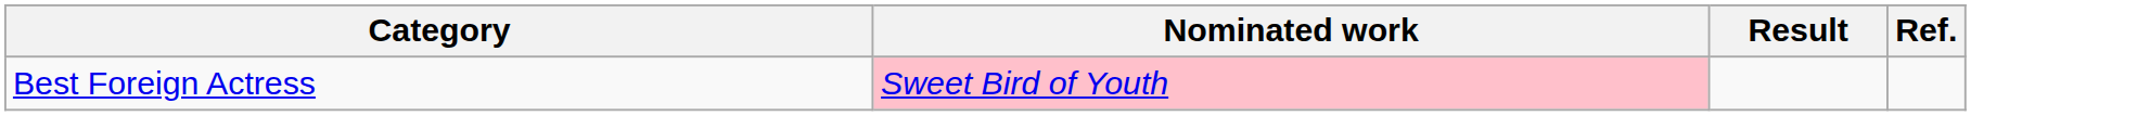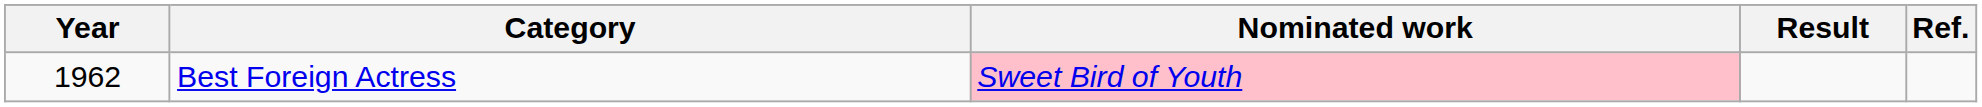 <table class=wikitable>
 <tr>
+<th scope="col" style="width:5em;">Year</th>
 <th scope="col" style="width:26em;">Category</th>
 <th scope="col" style="width:25em;">Nominated work</th>
 <th scope="col" style="width:5em;">Result</th>
 <th>Ref.</th>
 </tr>
 <tr>
+<td style="text-align:center;">1962</td>
 <td><a href='#'>Best Foreign Actress</a></td>
 <td style="background: pink;"><em><a href='#'>Sweet Bird of Youth</a></em></td>
 <td></td>
 <td align=center></td>
 </tr>
 </table>
